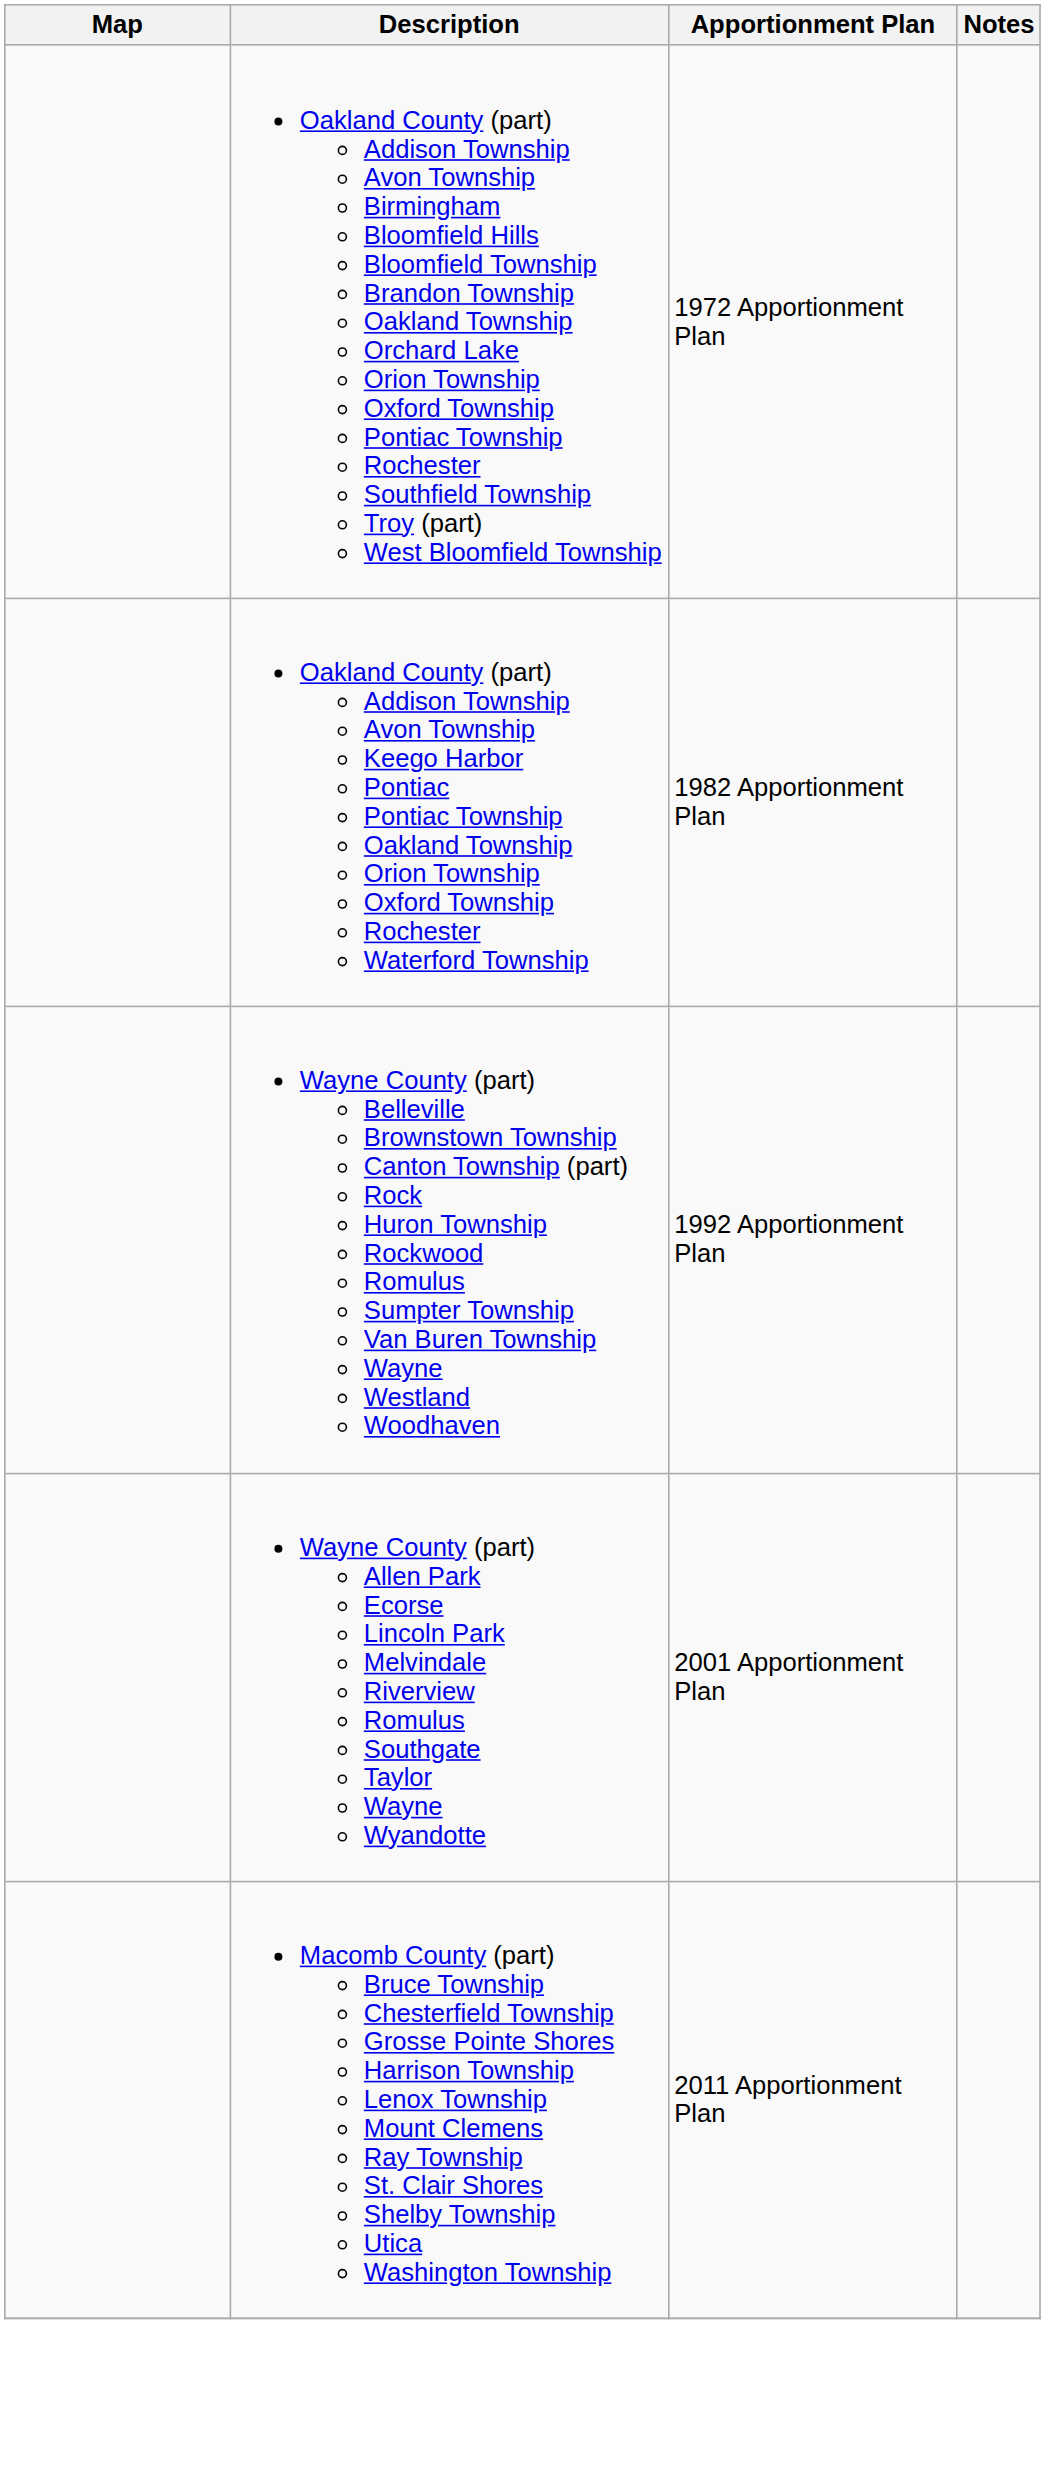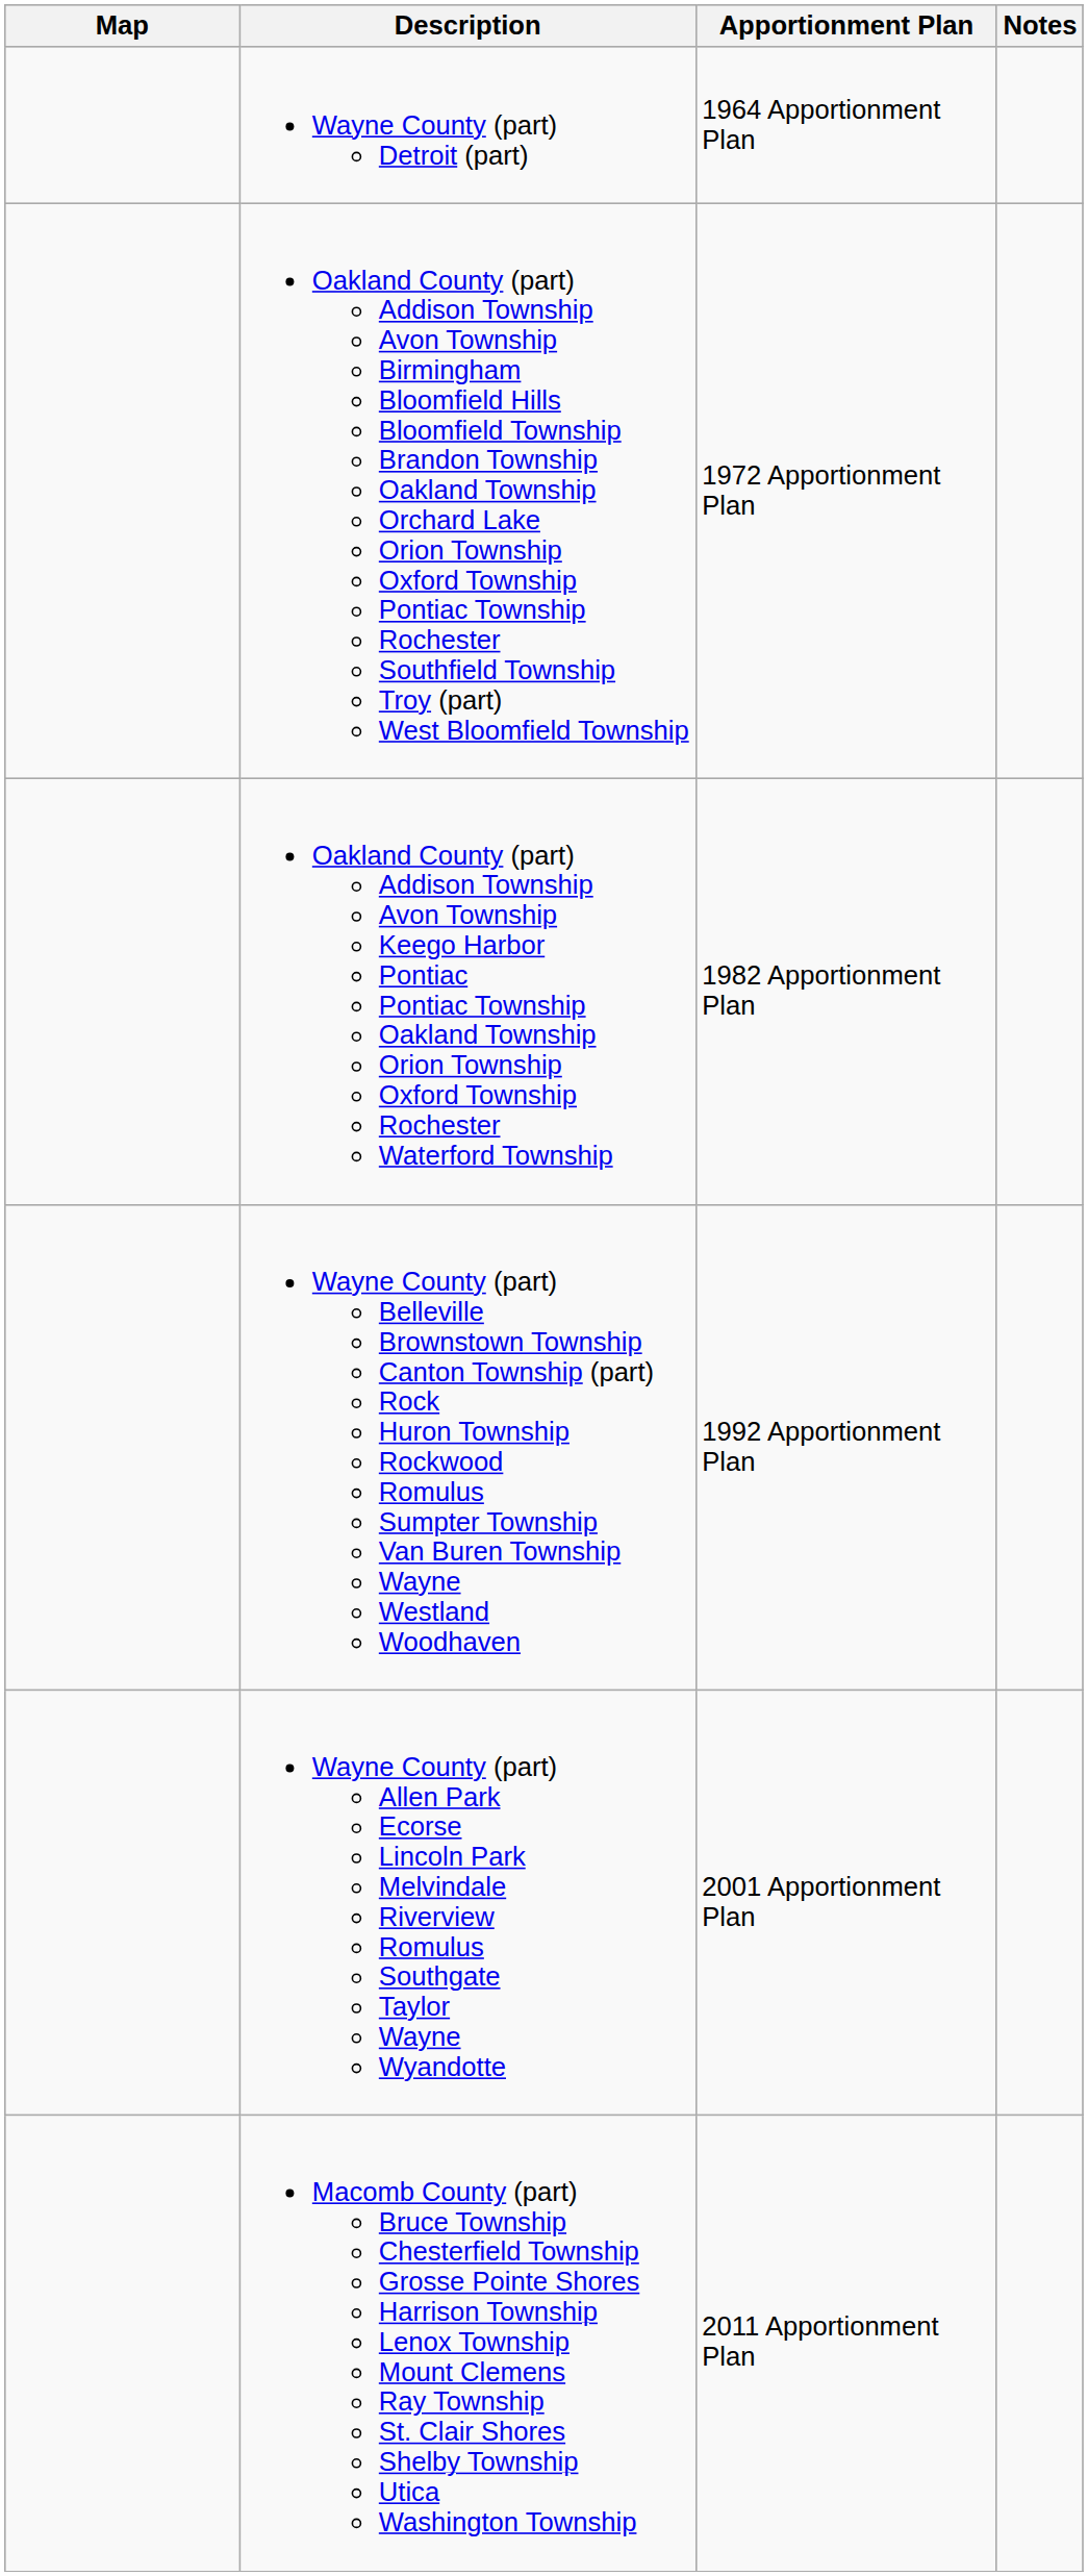 <table class="wikitable sortable">
 <tr>
 <th style="width:100pt;">Map</th>
 <th style="width:200pt;">Description</th>
 <th style="width:130pt;">Apportionment Plan</th>
 <th style="width:15pt;">Notes</th>
+</tr>
+<tr>
+<td></td>
+<td><br><ul><li><a href='#'>Wayne County</a> (part)<ul><li><a href='#'>Detroit</a> (part)</li></ul></li></ul></td>
+<td>1964 Apportionment Plan</td>
+<td></td>
 </tr>
 <tr>
 <td></td>
 <td><br><ul><li><a href='#'>Oakland County</a> (part)<ul><li><a href='#'>Addison Township</a></li><li><a href='#'>Avon Township</a></li><li><a href='#'>Birmingham</a></li><li><a href='#'>Bloomfield Hills</a></li><li><a href='#'>Bloomfield Township</a></li><li><a href='#'>Brandon Township</a></li><li><a href='#'>Oakland Township</a></li><li><a href='#'>Orchard Lake</a></li><li><a href='#'>Orion Township</a></li><li><a href='#'>Oxford Township</a></li><li><a href='#'>Pontiac Township</a></li><li><a href='#'>Rochester</a></li><li><a href='#'>Southfield Township</a></li><li><a href='#'>Troy</a> (part)</li><li><a href='#'>West Bloomfield Township</a></li></ul></li></ul></td>
 <td>1972 Apportionment Plan</td>
 <td></td>
 </tr>
 <tr>
 <td></td>
 <td><br><ul><li><a href='#'>Oakland County</a> (part)<ul><li><a href='#'>Addison Township</a></li><li><a href='#'>Avon Township</a></li><li><a href='#'>Keego Harbor</a></li><li><a href='#'>Pontiac</a></li><li><a href='#'>Pontiac Township</a></li><li><a href='#'>Oakland Township</a></li><li><a href='#'>Orion Township</a></li><li><a href='#'>Oxford Township</a></li><li><a href='#'>Rochester</a></li><li><a href='#'>Waterford Township</a></li></ul></li></ul></td>
 <td>1982 Apportionment Plan</td>
 <td></td>
 </tr>
 <tr>
 <td></td>
 <td><br><ul><li><a href='#'>Wayne County</a> (part)<ul><li><a href='#'>Belleville</a></li><li><a href='#'>Brownstown Township</a></li><li><a href='#'>Canton Township</a> (part)</li><li><a href='#'>Rock</a></li><li><a href='#'>Huron Township</a></li><li><a href='#'>Rockwood</a></li><li><a href='#'>Romulus</a></li><li><a href='#'>Sumpter Township</a></li><li><a href='#'>Van Buren Township</a></li><li><a href='#'>Wayne</a></li><li><a href='#'>Westland</a></li><li><a href='#'>Woodhaven</a></li></ul></li></ul></td>
 <td>1992 Apportionment Plan</td>
 <td></td>
 </tr>
 <tr>
 <td></td>
 <td><br><ul><li><a href='#'>Wayne County</a> (part)<ul><li><a href='#'>Allen Park</a></li><li><a href='#'>Ecorse</a></li><li><a href='#'>Lincoln Park</a></li><li><a href='#'>Melvindale</a></li><li><a href='#'>Riverview</a></li><li><a href='#'>Romulus</a></li><li><a href='#'>Southgate</a></li><li><a href='#'>Taylor</a></li><li><a href='#'>Wayne</a></li><li><a href='#'>Wyandotte</a></li></ul></li></ul></td>
 <td>2001 Apportionment Plan</td>
 <td></td>
 </tr>
 <tr>
 <td></td>
 <td><br><ul><li><a href='#'>Macomb County</a> (part)<ul><li><a href='#'>Bruce Township</a></li><li><a href='#'>Chesterfield Township</a></li><li><a href='#'>Grosse Pointe Shores</a></li><li><a href='#'>Harrison Township</a></li><li><a href='#'>Lenox Township</a></li><li><a href='#'>Mount Clemens</a></li><li><a href='#'>Ray Township</a></li><li><a href='#'>St. Clair Shores</a></li><li><a href='#'>Shelby Township</a></li><li><a href='#'>Utica</a></li><li><a href='#'>Washington Township</a></li></ul></li></ul></td>
 <td>2011 Apportionment Plan</td>
 <td></td>
 </tr>
 <tr>
 </tr>
 </table>
